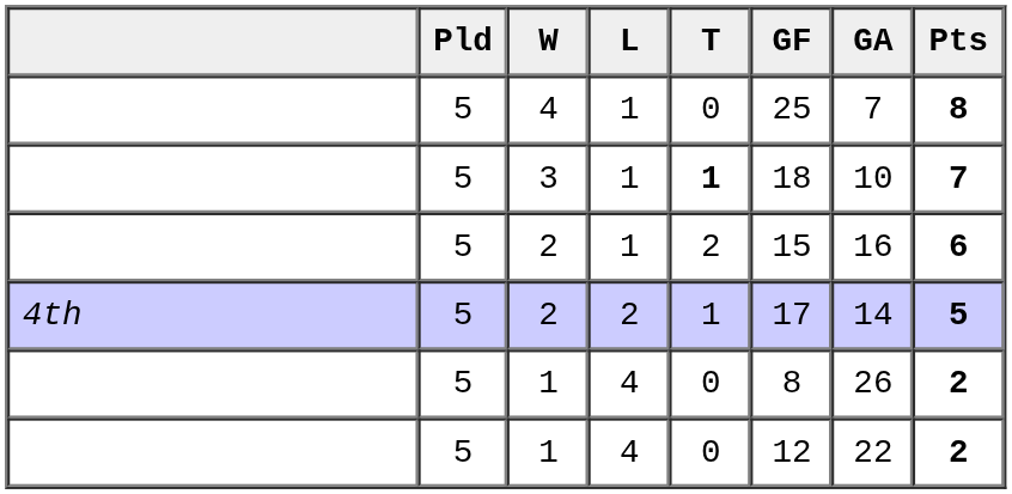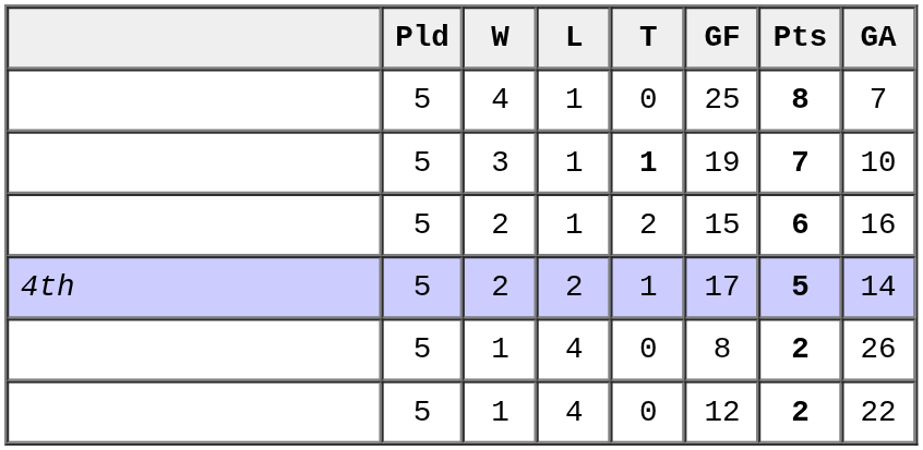 <table border=1 cellpadding=5 cellspacing=0>
 <tr>
 <th bgcolor="#efefef" width="150"></th>
 <th bgcolor="#efefef" width="20">Pld</th>
 <th bgcolor="#efefef" width="20">W</th>
 <th bgcolor="#efefef" width="20">L</th>
 <th bgcolor="#efefef" width="20">T</th>
 <th bgcolor="#efefef" width="20">GF</th>
+<th bgcolor="#efefef" width="20">Pts</th>
 <th bgcolor="#efefef" width="20">GA</th>
-<th bgcolor="#efefef" width="20">Pts</th>
 </tr>
 <tr align=center>
 <td align=left></td>
 <td>5</td>
 <td>4</td>
 <td>1</td>
 <td>0</td>
 <td>25</td>
+<td><strong>8</strong></td>
 <td>7</td>
-<td><strong>8</strong></td>
 </tr>
 <tr align=center>
 <td align=left></td>
 <td>5</td>
 <td>3</td>
 <td>1</td>
 <td><strong>1</strong></td>
-<td>18</td>
+<td>19</td>
+<td><strong>7</strong></td>
 <td>10</td>
-<td><strong>7</strong></td>
 </tr>
 <tr align=center>
 <td align=left></td>
 <td>5</td>
 <td>2</td>
 <td>1</td>
 <td>2</td>
 <td>15</td>
+<td><strong>6</strong></td>
 <td>16</td>
-<td><strong>6</strong></td>
 </tr>
 <tr align=center bgcolor="ccccff">
 <td align=left> <em>4th</em></td>
 <td>5</td>
 <td>2</td>
 <td>2</td>
 <td>1</td>
 <td>17</td>
+<td><strong>5</strong></td>
 <td>14</td>
-<td><strong>5</strong></td>
 </tr>
 <tr align=center>
 <td align=left></td>
 <td>5</td>
 <td>1</td>
 <td>4</td>
 <td>0</td>
 <td>8</td>
+<td><strong>2</strong></td>
 <td>26</td>
-<td><strong>2</strong></td>
 </tr>
 <tr align=center>
 <td align=left></td>
 <td>5</td>
 <td>1</td>
 <td>4</td>
 <td>0</td>
 <td>12</td>
+<td><strong>2</strong></td>
 <td>22</td>
-<td><strong>2</strong></td>
 </tr>
 </table>
